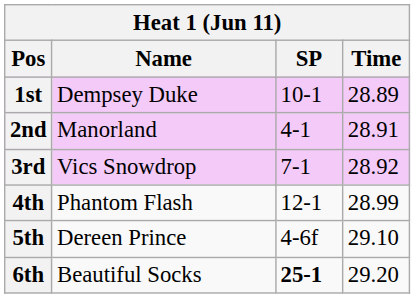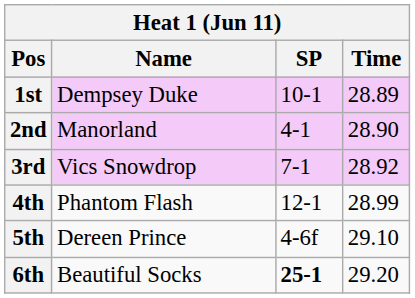 <table class="wikitable">
 <tr>
 <th colspan="6">Heat 1 (Jun 11)</th>
 </tr>
 <tr>
 <th width=20>Pos</th>
 <th width=150>Name</th>
 <th width=40>SP</th>
 <th width=40>Time</th>
 </tr>
 <tr style="background: #f4caf9;">
 <th>1st</th>
 <td>Dempsey Duke</td>
 <td>10-1</td>
 <td>28.89</td>
 </tr>
 <tr style="background: #f4caf9;">
 <th>2nd</th>
 <td>Manorland</td>
 <td>4-1</td>
-<td>28.91</td>
+<td>28.90</td>
 </tr>
 <tr style="background: #f4caf9;">
 <th>3rd</th>
 <td>Vics Snowdrop</td>
 <td>7-1</td>
 <td>28.92</td>
 </tr>
 <tr>
 <th>4th</th>
 <td>Phantom Flash</td>
 <td>12-1</td>
 <td>28.99</td>
 </tr>
 <tr>
 <th>5th</th>
 <td>Dereen Prince</td>
 <td>4-6f</td>
 <td>29.10</td>
 </tr>
 <tr>
 <th>6th</th>
 <td>Beautiful Socks</td>
 <td><strong>25-1</strong></td>
 <td>29.20</td>
 </tr>
 </table>
